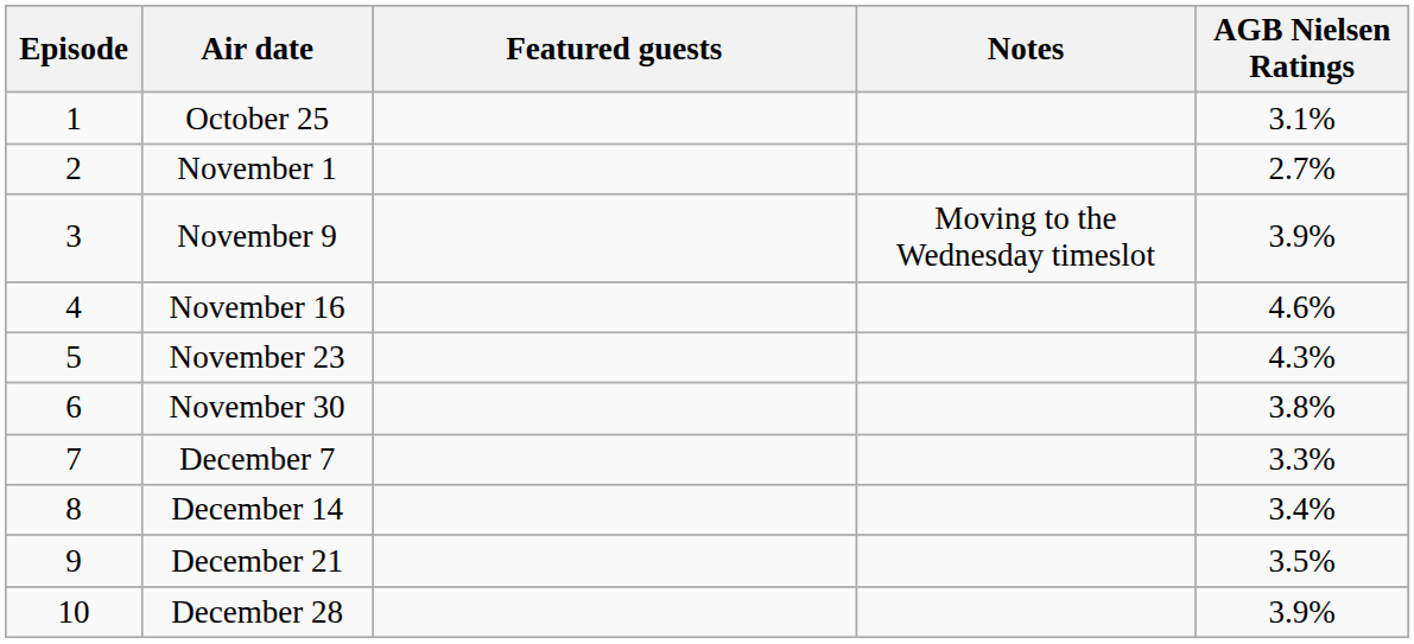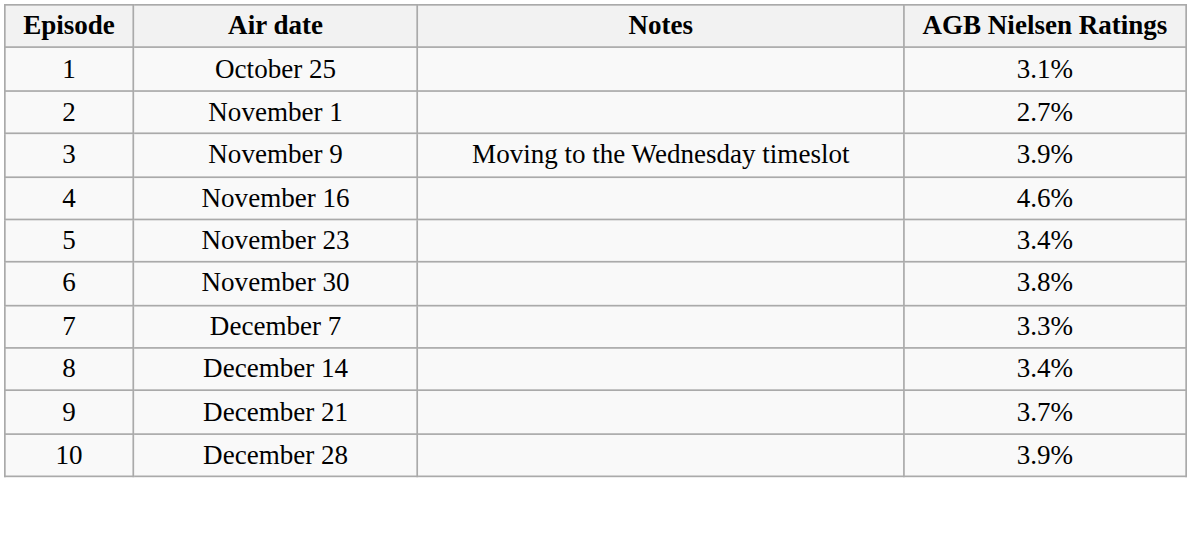 <table class="wikitable" style="text-align:center;" width="700px">
 <tr>
 <th width="70">Episode</th>
 <th width="170">Air date</th>
-<th width="500">Featured guests</th>
 <th width="300">Notes</th>
 <th width=170>AGB Nielsen Ratings</th>
 </tr>
 <tr>
 <td>1</td>
 <td>October 25</td>
 <td></td>
-<td></td>
 <td>3.1%</td>
 </tr>
 <tr>
 <td>2</td>
 <td>November 1</td>
 <td></td>
-<td></td>
 <td>2.7%</td>
 </tr>
 <tr>
 <td>3</td>
 <td>November 9</td>
-<td></td>
 <td>Moving to the Wednesday timeslot</td>
 <td>3.9%</td>
 </tr>
 <tr>
 <td>4</td>
 <td>November 16</td>
 <td></td>
-<td></td>
 <td>4.6%</td>
 </tr>
 <tr>
 <td>5</td>
 <td>November 23</td>
 <td></td>
-<td></td>
-<td>4.3%</td>
+<td>3.4%</td>
 </tr>
 <tr>
 <td>6</td>
 <td>November 30</td>
-<td></td>
 <td></td>
 <td>3.8%</td>
 </tr>
 <tr>
 <td>7</td>
 <td>December 7</td>
 <td></td>
-<td></td>
 <td>3.3%</td>
 </tr>
 <tr>
 <td>8</td>
 <td>December 14</td>
-<td></td>
 <td></td>
 <td>3.4%</td>
 </tr>
 <tr>
 <td>9</td>
 <td>December 21</td>
 <td></td>
-<td></td>
-<td>3.5%</td>
+<td>3.7%</td>
 </tr>
 <tr>
 <td>10</td>
 <td>December 28</td>
 <td></td>
-<td></td>
 <td>3.9%</td>
 </tr>
 </table>
